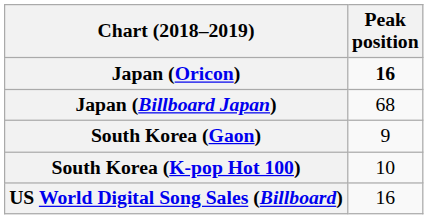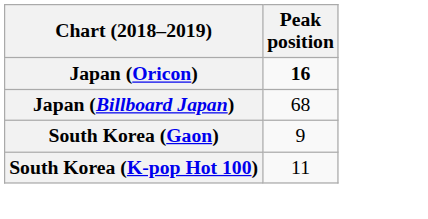 <table class="wikitable plainrowheaders" style="text-align:center">
 <tr>
 <th scope="col">Chart (2018–2019)</th>
 <th scope="col">Peak<br>position</th>
 </tr>
 <tr>
 <th scope="row">Japan (<a href='#'>Oricon</a>)</th>
 <td><strong>16</strong></td>
 </tr>
 <tr>
 <th scope="row">Japan (<em><a href='#'>Billboard Japan</a></em>)</th>
 <td>68</td>
 </tr>
 <tr>
 <th scope="row">South Korea (<a href='#'>Gaon</a>)</th>
 <td>9</td>
 </tr>
 <tr>
 <th scope="row">South Korea (<a href='#'>K-pop Hot 100</a>)</th>
-<td>10</td>
-</tr>
-<tr>
-<th scope="row">US <a href='#'>World Digital Song Sales</a> (<a href='#'><em>Billboard</em></a>)</th>
-<td>16</td>
+<td>11</td>
 </tr>
 </table>
